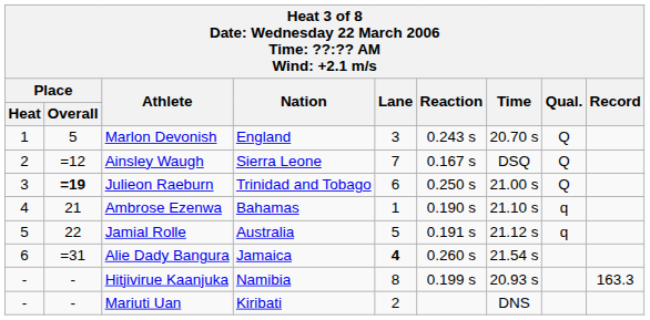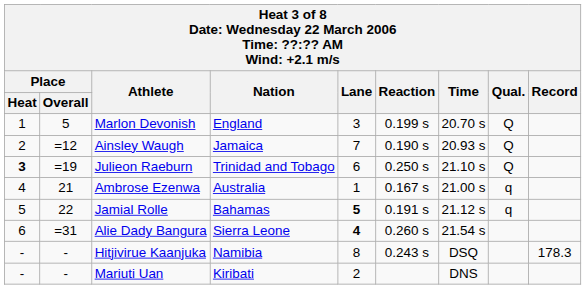 <table class="wikitable">
 <tr>
 <th colspan=9>Heat 3 of 8 <br> Date: Wednesday 22 March 2006 <br> Time: ??:?? AM <br> Wind: +2.1 m/s</th>
 </tr>
 <tr>
 <th colspan=2>Place</th>
 <th rowspan=2>Athlete</th>
 <th rowspan=2>Nation</th>
 <th rowspan=2>Lane</th>
 <th rowspan=2>Reaction</th>
 <th rowspan=2>Time</th>
 <th rowspan=2>Qual.</th>
 <th rowspan=2>Record</th>
 </tr>
 <tr>
 <th>Heat</th>
 <th>Overall</th>
 </tr>
 <tr>
 <td align="center">1</td>
 <td align="center">5</td>
 <td align="left"><a href='#'>Marlon Devonish</a></td>
 <td align="left"> <a href='#'>England</a></td>
 <td align="center">3</td>
-<td align="center">0.243 s</td>
+<td align="center">0.199 s</td>
 <td align="center">20.70 s</td>
 <td align="center">Q</td>
 <td align="center"></td>
 </tr>
 <tr>
 <td align="center">2</td>
 <td align="center">=12</td>
 <td align="left"><a href='#'>Ainsley Waugh</a></td>
-<td align="left"> <a href='#'>Sierra Leone</a></td>
+<td align="left"> <a href='#'>Jamaica</a></td>
 <td align="center">7</td>
-<td align="center">0.167 s</td>
-<td align="center">DSQ</td>
+<td align="center">0.190 s</td>
+<td align="center">20.93 s</td>
 <td align="center">Q</td>
 <td align="center"></td>
 </tr>
 <tr>
-<td align="center">3</td>
-<td align="center"><strong>=19</strong></td>
+<td align="center"><strong>3</strong></td>
+<td align="center">=19</td>
 <td align="left"><a href='#'>Julieon Raeburn</a></td>
 <td align="left"> <a href='#'>Trinidad and Tobago</a></td>
 <td align="center">6</td>
 <td align="center">0.250 s</td>
-<td align="center">21.00 s</td>
+<td align="center">21.10 s</td>
 <td align="center">Q</td>
 <td align="center"></td>
 </tr>
 <tr>
 <td align="center">4</td>
 <td align="center">21</td>
 <td align="left"><a href='#'>Ambrose Ezenwa</a></td>
-<td align="left"> <a href='#'>Bahamas</a></td>
+<td align="left"> <a href='#'>Australia</a></td>
 <td align="center">1</td>
-<td align="center">0.190 s</td>
-<td align="center">21.10 s</td>
+<td align="center">0.167 s</td>
+<td align="center">21.00 s</td>
 <td align="center">q</td>
 <td align="center"></td>
 </tr>
 <tr>
 <td align="center">5</td>
 <td align="center">22</td>
 <td align="left"><a href='#'>Jamial Rolle</a></td>
-<td align="left"> <a href='#'>Australia</a></td>
-<td align="center">5</td>
+<td align="left"> <a href='#'>Bahamas</a></td>
+<td align="center"><strong>5</strong></td>
 <td align="center">0.191 s</td>
 <td align="center">21.12 s</td>
 <td align="center">q</td>
 <td align="center"></td>
 </tr>
 <tr>
 <td align="center">6</td>
 <td align="center">=31</td>
 <td align="left"><a href='#'>Alie Dady Bangura</a></td>
-<td align="left"> <a href='#'>Jamaica</a></td>
+<td align="left"> <a href='#'>Sierra Leone</a></td>
 <td align="center"><strong>4</strong></td>
 <td align="center">0.260 s</td>
 <td align="center">21.54 s</td>
 <td align="center"></td>
 <td align="center"></td>
 </tr>
 <tr>
 <td align="center">-</td>
 <td align="center">-</td>
 <td align="left"><a href='#'>Hitjivirue Kaanjuka</a></td>
 <td align="left"> <a href='#'>Namibia</a></td>
 <td align="center">8</td>
-<td align="center">0.199 s</td>
-<td align="center">20.93 s</td>
+<td align="center">0.243 s</td>
+<td align="center">DSQ</td>
 <td align="center"></td>
-<td align="center">163.3</td>
+<td align="center">178.3</td>
 </tr>
 <tr>
 <td align="center">-</td>
 <td align="center">-</td>
 <td align="left"><a href='#'>Mariuti Uan</a></td>
 <td align="left"> <a href='#'>Kiribati</a></td>
 <td align="center">2</td>
 <td align="center"></td>
 <td align="center">DNS</td>
 <td align="center"></td>
 <td align="center"></td>
 </tr>
 </table>
